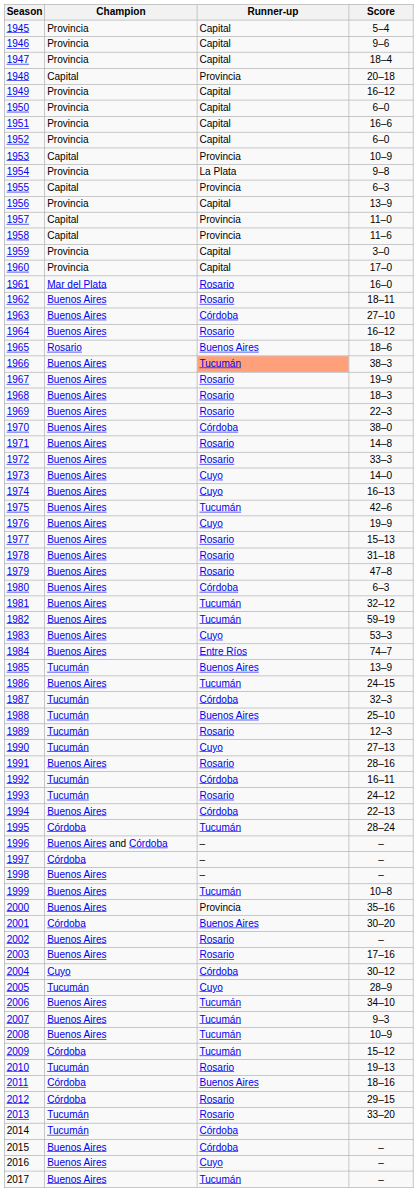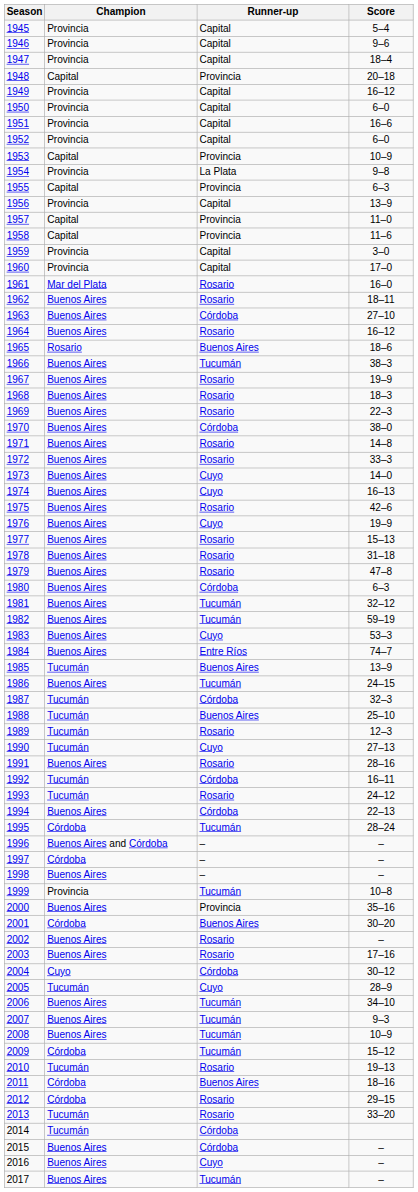 <table class="wikitable sortable" style="width:650px;">
 <tr>
 <th width=50px>Season</th>
 <th width=250px>Champion</th>
 <th width=250px>Runner-up</th>
 <th width=100px>Score</th>
 </tr>
 <tr>
 <td><a href='#'>1945</a></td>
 <td>Provincia </td>
 <td>Capital </td>
 <td align=center>5–4</td>
 </tr>
 <tr>
 <td><a href='#'>1946</a></td>
 <td>Provincia</td>
 <td>Capital</td>
 <td align=center>9–6</td>
 </tr>
 <tr>
 <td><a href='#'>1947</a></td>
 <td>Provincia</td>
 <td>Capital</td>
 <td align=center>18–4</td>
 </tr>
 <tr>
 <td><a href='#'>1948</a></td>
 <td>Capital</td>
 <td>Provincia</td>
 <td align=center>20–18</td>
 </tr>
 <tr>
 <td><a href='#'>1949</a></td>
 <td>Provincia</td>
 <td>Capital</td>
 <td align=center>16–12</td>
 </tr>
 <tr>
 <td><a href='#'>1950</a></td>
 <td>Provincia</td>
 <td>Capital</td>
 <td align=center>6–0</td>
 </tr>
 <tr>
 <td><a href='#'>1951</a></td>
 <td>Provincia</td>
 <td>Capital</td>
 <td align=center>16–6</td>
 </tr>
 <tr>
 <td><a href='#'>1952</a></td>
 <td>Provincia</td>
 <td>Capital</td>
 <td align=center>6–0</td>
 </tr>
 <tr>
 <td><a href='#'>1953</a></td>
 <td>Capital</td>
 <td>Provincia</td>
 <td align=center>10–9</td>
 </tr>
 <tr>
 <td><a href='#'>1954</a></td>
 <td>Provincia</td>
 <td>La Plata </td>
 <td align=center>9–8</td>
 </tr>
 <tr>
 <td><a href='#'>1955</a></td>
 <td>Capital</td>
 <td>Provincia</td>
 <td align=center>6–3</td>
 </tr>
 <tr>
 <td><a href='#'>1956</a></td>
 <td>Provincia</td>
 <td>Capital</td>
 <td align=center>13–9</td>
 </tr>
 <tr>
 <td><a href='#'>1957</a></td>
 <td>Capital</td>
 <td>Provincia</td>
 <td align=center>11–0</td>
 </tr>
 <tr>
 <td><a href='#'>1958</a></td>
 <td>Capital</td>
 <td>Provincia</td>
 <td align=center>11–6</td>
 </tr>
 <tr>
 <td><a href='#'>1959</a></td>
 <td>Provincia</td>
 <td>Capital</td>
 <td align=center>3–0</td>
 </tr>
 <tr>
 <td><a href='#'>1960</a></td>
 <td>Provincia</td>
 <td>Capital</td>
 <td align=center>17–0</td>
 </tr>
 <tr>
 <td><a href='#'>1961</a></td>
 <td><a href='#'>Mar del Plata</a></td>
 <td><a href='#'>Rosario</a></td>
 <td align=center>16–0</td>
 </tr>
 <tr>
 <td><a href='#'>1962</a></td>
 <td><a href='#'>Buenos Aires</a></td>
 <td><a href='#'>Rosario</a></td>
 <td align=center>18–11</td>
 </tr>
 <tr>
 <td><a href='#'>1963</a></td>
 <td><a href='#'>Buenos Aires</a></td>
 <td><a href='#'>Córdoba</a></td>
 <td align=center>27–10</td>
 </tr>
 <tr>
 <td><a href='#'>1964</a></td>
 <td><a href='#'>Buenos Aires</a></td>
 <td><a href='#'>Rosario</a></td>
 <td align=center>16–12</td>
 </tr>
 <tr>
 <td><a href='#'>1965</a></td>
 <td><a href='#'>Rosario</a></td>
 <td><a href='#'>Buenos Aires</a></td>
 <td align=center>18–6</td>
 </tr>
 <tr>
 <td><a href='#'>1966</a></td>
 <td><a href='#'>Buenos Aires</a></td>
-<td style="background: lightsalmon;"><a href='#'>Tucumán</a></td>
+<td><a href='#'>Tucumán</a></td>
 <td align=center>38–3</td>
 </tr>
 <tr>
 <td><a href='#'>1967</a></td>
 <td><a href='#'>Buenos Aires</a></td>
 <td><a href='#'>Rosario</a></td>
 <td align=center>19–9</td>
 </tr>
 <tr>
 <td><a href='#'>1968</a></td>
 <td><a href='#'>Buenos Aires</a></td>
 <td><a href='#'>Rosario</a></td>
 <td align=center>18–3</td>
 </tr>
 <tr>
 <td><a href='#'>1969</a></td>
 <td><a href='#'>Buenos Aires</a></td>
 <td><a href='#'>Rosario</a></td>
 <td align=center>22–3</td>
 </tr>
 <tr>
 <td><a href='#'>1970</a></td>
 <td><a href='#'>Buenos Aires</a></td>
 <td><a href='#'>Córdoba</a></td>
 <td align=center>38–0</td>
 </tr>
 <tr>
 <td><a href='#'>1971</a></td>
 <td><a href='#'>Buenos Aires</a></td>
 <td><a href='#'>Rosario</a></td>
 <td align=center>14–8</td>
 </tr>
 <tr>
 <td><a href='#'>1972</a></td>
 <td><a href='#'>Buenos Aires</a></td>
 <td><a href='#'>Rosario</a></td>
 <td align=center>33–3</td>
 </tr>
 <tr>
 <td><a href='#'>1973</a></td>
 <td><a href='#'>Buenos Aires</a></td>
 <td><a href='#'>Cuyo</a></td>
 <td align=center>14–0</td>
 </tr>
 <tr>
 <td><a href='#'>1974</a></td>
 <td><a href='#'>Buenos Aires</a></td>
 <td><a href='#'>Cuyo</a></td>
 <td align=center>16–13</td>
 </tr>
 <tr>
 <td><a href='#'>1975</a></td>
 <td><a href='#'>Buenos Aires</a></td>
-<td><a href='#'>Tucumán</a></td>
+<td><a href='#'>Rosario</a></td>
 <td align=center>42–6</td>
 </tr>
 <tr>
 <td><a href='#'>1976</a></td>
 <td><a href='#'>Buenos Aires</a></td>
 <td><a href='#'>Cuyo</a></td>
 <td align=center>19–9</td>
 </tr>
 <tr>
 <td><a href='#'>1977</a></td>
 <td><a href='#'>Buenos Aires</a></td>
 <td><a href='#'>Rosario</a></td>
 <td align=center>15–13</td>
 </tr>
 <tr>
 <td><a href='#'>1978</a></td>
 <td><a href='#'>Buenos Aires</a></td>
 <td><a href='#'>Rosario</a></td>
 <td align=center>31–18</td>
 </tr>
 <tr>
 <td><a href='#'>1979</a></td>
 <td><a href='#'>Buenos Aires</a></td>
 <td><a href='#'>Rosario</a></td>
 <td align=center>47–8</td>
 </tr>
 <tr>
 <td><a href='#'>1980</a></td>
 <td><a href='#'>Buenos Aires</a></td>
 <td><a href='#'>Córdoba</a></td>
 <td align=center>6–3</td>
 </tr>
 <tr>
 <td><a href='#'>1981</a></td>
 <td><a href='#'>Buenos Aires</a></td>
 <td><a href='#'>Tucumán</a></td>
 <td align=center>32–12</td>
 </tr>
 <tr>
 <td><a href='#'>1982</a></td>
 <td><a href='#'>Buenos Aires</a></td>
 <td><a href='#'>Tucumán</a></td>
 <td align=center>59–19</td>
 </tr>
 <tr>
 <td><a href='#'>1983</a></td>
 <td><a href='#'>Buenos Aires</a></td>
 <td><a href='#'>Cuyo</a></td>
 <td align=center>53–3</td>
 </tr>
 <tr>
 <td><a href='#'>1984</a></td>
 <td><a href='#'>Buenos Aires</a></td>
 <td><a href='#'>Entre Ríos</a></td>
 <td align=center>74–7</td>
 </tr>
 <tr>
 <td><a href='#'>1985</a></td>
 <td><a href='#'>Tucumán</a></td>
 <td><a href='#'>Buenos Aires</a></td>
 <td align=center>13–9</td>
 </tr>
 <tr>
 <td><a href='#'>1986</a></td>
 <td><a href='#'>Buenos Aires</a></td>
 <td><a href='#'>Tucumán</a></td>
 <td align=center>24–15</td>
 </tr>
 <tr>
 <td><a href='#'>1987</a></td>
 <td><a href='#'>Tucumán</a></td>
 <td><a href='#'>Córdoba</a></td>
 <td align=center>32–3</td>
 </tr>
 <tr>
 <td><a href='#'>1988</a></td>
 <td><a href='#'>Tucumán</a></td>
 <td><a href='#'>Buenos Aires</a></td>
 <td align=center>25–10</td>
 </tr>
 <tr>
 <td><a href='#'>1989</a></td>
 <td><a href='#'>Tucumán</a></td>
 <td><a href='#'>Rosario</a></td>
 <td align=center>12–3</td>
 </tr>
 <tr>
 <td><a href='#'>1990</a></td>
 <td><a href='#'>Tucumán</a></td>
 <td><a href='#'>Cuyo</a></td>
 <td align=center>27–13</td>
 </tr>
 <tr>
 <td><a href='#'>1991</a></td>
 <td><a href='#'>Buenos Aires</a></td>
 <td><a href='#'>Rosario</a></td>
 <td align=center>28–16</td>
 </tr>
 <tr>
 <td><a href='#'>1992</a></td>
 <td><a href='#'>Tucumán</a></td>
 <td><a href='#'>Córdoba</a></td>
 <td align=center>16–11</td>
 </tr>
 <tr>
 <td><a href='#'>1993</a></td>
 <td><a href='#'>Tucumán</a></td>
 <td><a href='#'>Rosario</a></td>
 <td align=center>24–12</td>
 </tr>
 <tr>
 <td><a href='#'>1994</a></td>
 <td><a href='#'>Buenos Aires</a></td>
 <td><a href='#'>Córdoba</a></td>
 <td align=center>22–13</td>
 </tr>
 <tr>
 <td><a href='#'>1995</a></td>
 <td><a href='#'>Córdoba</a></td>
 <td><a href='#'>Tucumán</a></td>
 <td align=center>28–24</td>
 </tr>
 <tr>
 <td><a href='#'>1996</a></td>
 <td><a href='#'>Buenos Aires</a> and <a href='#'>Córdoba</a></td>
 <td>–</td>
 <td align=center>– </td>
 </tr>
 <tr>
 <td><a href='#'>1997</a></td>
 <td><a href='#'>Córdoba</a></td>
 <td>–</td>
 <td align=center>– </td>
 </tr>
 <tr>
 <td><a href='#'>1998</a></td>
 <td><a href='#'>Buenos Aires</a></td>
 <td>–</td>
 <td align=center>– </td>
 </tr>
 <tr>
 <td><a href='#'>1999</a></td>
-<td><a href='#'>Buenos Aires</a></td>
+<td>Provincia</td>
 <td><a href='#'>Tucumán</a></td>
 <td align=center>10–8</td>
 </tr>
 <tr>
 <td><a href='#'>2000</a></td>
 <td><a href='#'>Buenos Aires</a></td>
 <td>Provincia</td>
 <td align=center>35–16</td>
 </tr>
 <tr>
 <td><a href='#'>2001</a></td>
 <td><a href='#'>Córdoba</a></td>
 <td><a href='#'>Buenos Aires</a></td>
 <td align=center>30–20</td>
 </tr>
 <tr>
 <td><a href='#'>2002</a></td>
 <td><a href='#'>Buenos Aires</a></td>
 <td><a href='#'>Rosario</a></td>
 <td align=center>– </td>
 </tr>
 <tr>
 <td><a href='#'>2003</a></td>
 <td><a href='#'>Buenos Aires</a></td>
 <td><a href='#'>Rosario</a></td>
 <td align=center>17–16</td>
 </tr>
 <tr>
 <td><a href='#'>2004</a></td>
 <td><a href='#'>Cuyo</a></td>
 <td><a href='#'>Córdoba</a></td>
 <td align=center>30–12</td>
 </tr>
 <tr>
 <td><a href='#'>2005</a></td>
 <td><a href='#'>Tucumán</a></td>
 <td><a href='#'>Cuyo</a></td>
 <td align=center>28–9</td>
 </tr>
 <tr>
 <td><a href='#'>2006</a></td>
 <td><a href='#'>Buenos Aires</a></td>
 <td><a href='#'>Tucumán</a></td>
 <td align=center>34–10</td>
 </tr>
 <tr>
 <td><a href='#'>2007</a></td>
 <td><a href='#'>Buenos Aires</a></td>
 <td><a href='#'>Tucumán</a></td>
 <td align=center>9–3</td>
 </tr>
 <tr>
 <td><a href='#'>2008</a></td>
 <td><a href='#'>Buenos Aires</a></td>
 <td><a href='#'>Tucumán</a></td>
 <td align=center>10–9</td>
 </tr>
 <tr>
 <td><a href='#'>2009</a></td>
 <td><a href='#'>Córdoba</a></td>
 <td><a href='#'>Tucumán</a></td>
 <td align=center>15–12</td>
 </tr>
 <tr>
 <td><a href='#'>2010</a></td>
 <td><a href='#'>Tucumán</a></td>
 <td><a href='#'>Rosario</a></td>
 <td align=center>19–13</td>
 </tr>
 <tr>
 <td><a href='#'>2011</a></td>
 <td><a href='#'>Córdoba</a></td>
 <td><a href='#'>Buenos Aires</a></td>
 <td align=center>18–16</td>
 </tr>
 <tr>
 <td><a href='#'>2012</a></td>
 <td><a href='#'>Córdoba</a></td>
 <td><a href='#'>Rosario</a></td>
 <td align=center>29–15</td>
 </tr>
 <tr>
 <td><a href='#'>2013</a></td>
 <td><a href='#'>Tucumán</a></td>
 <td><a href='#'>Rosario</a></td>
 <td align=center>33–20</td>
 </tr>
 <tr>
 <td>2014</td>
 <td><a href='#'>Tucumán</a></td>
 <td><a href='#'>Córdoba</a></td>
 <td align=center></td>
 </tr>
 <tr>
 <td>2015</td>
 <td><a href='#'>Buenos Aires</a></td>
 <td><a href='#'>Córdoba</a></td>
 <td align=center>–</td>
 </tr>
 <tr>
 <td>2016</td>
 <td><a href='#'>Buenos Aires</a></td>
 <td><a href='#'>Cuyo</a></td>
 <td align=center>–</td>
 </tr>
 <tr>
 <td>2017</td>
 <td><a href='#'>Buenos Aires</a></td>
 <td><a href='#'>Tucumán</a></td>
 <td align=center>–</td>
 </tr>
 </table>
